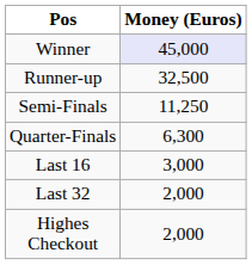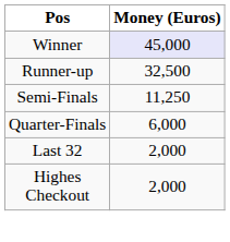 <table class="wikitable" style="text-align: center;">
 <tr>
 <th style="background:#ffffff; color:black;">Pos</th>
 <th style="background:#ffffff; color:black;">Money (Euros)</th>
 </tr>
 <tr>
 <td>Winner</td>
 <td style="background: lavender;">45,000</td>
 </tr>
 <tr>
 <td>Runner-up</td>
 <td>32,500</td>
 </tr>
 <tr>
 <td>Semi-Finals</td>
 <td>11,250</td>
 </tr>
 <tr>
 <td>Quarter-Finals</td>
-<td>6,300</td>
-</tr>
-<tr>
-<td>Last 16</td>
-<td>3,000</td>
+<td>6,000</td>
 </tr>
 <tr>
 <td>Last 32</td>
 <td>2,000</td>
 </tr>
 <tr>
 <td>Highes<br>Checkout</td>
 <td>2,000</td>
 </tr>
 </table>
